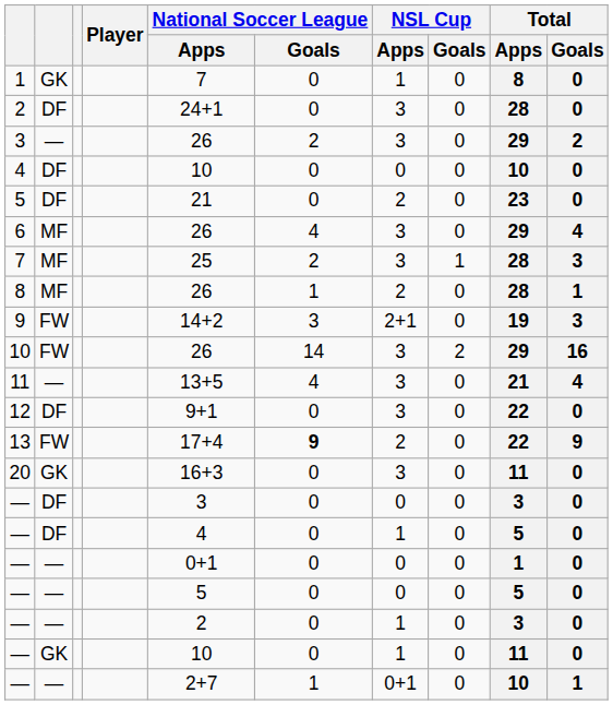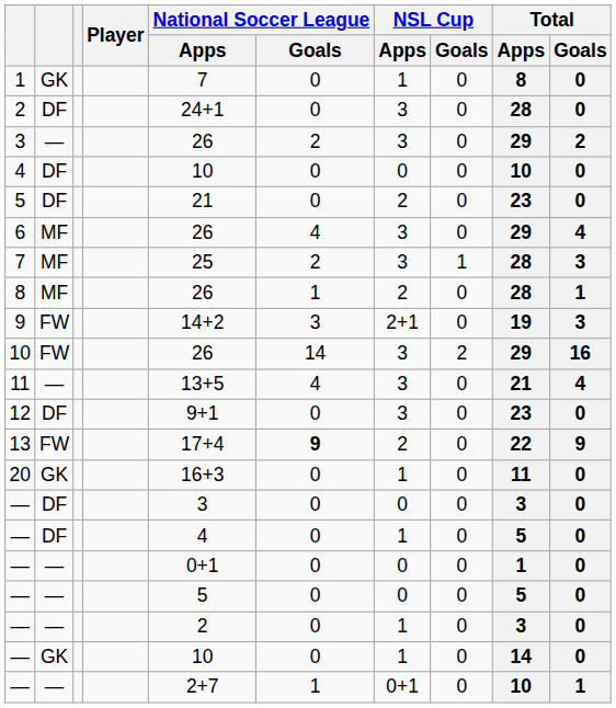 <table class="wikitable sortable" style="text-align:center">
 <tr>
 <th rowspan="2"></th>
 <th rowspan="2"></th>
 <th rowspan="2"></th>
 <th rowspan="2">Player</th>
 <th colspan="2"><a href='#'>National Soccer League</a></th>
 <th colspan="2"><a href='#'>NSL Cup</a></th>
 <th colspan="2">Total</th>
 </tr>
 <tr>
 <th>Apps</th>
 <th>Goals</th>
 <th>Apps</th>
 <th>Goals</th>
 <th>Apps</th>
 <th>Goals</th>
 </tr>
 <tr>
 <td>1</td>
 <td>GK</td>
 <td></td>
 <td align="left"><br></td>
 <td>7</td>
 <td>0<br></td>
 <td>1</td>
 <td>0<br></td>
 <th>8</th>
 <th>0</th>
 </tr>
 <tr>
 <td>2</td>
 <td>DF</td>
 <td></td>
 <td align="left"><br></td>
 <td>24+1</td>
 <td>0<br></td>
 <td>3</td>
 <td>0<br></td>
 <th>28</th>
 <th>0</th>
 </tr>
 <tr>
 <td>3</td>
 <td>—</td>
 <td></td>
 <td align="left"><br></td>
 <td>26</td>
 <td>2<br></td>
 <td>3</td>
 <td>0<br></td>
 <th>29</th>
 <th>2</th>
 </tr>
 <tr>
 <td>4</td>
 <td>DF</td>
 <td></td>
 <td align="left"><br></td>
 <td>10</td>
 <td>0<br></td>
 <td>0</td>
 <td>0<br></td>
 <th>10</th>
 <th>0</th>
 </tr>
 <tr>
 <td>5</td>
 <td>DF</td>
 <td></td>
 <td align="left"><br></td>
 <td>21</td>
 <td>0<br></td>
 <td>2</td>
 <td>0<br></td>
 <th>23</th>
 <th>0</th>
 </tr>
 <tr>
 <td>6</td>
 <td>MF</td>
 <td></td>
 <td align="left"><br></td>
 <td>26</td>
 <td>4<br></td>
 <td>3</td>
 <td>0<br></td>
 <th>29</th>
 <th>4</th>
 </tr>
 <tr>
 <td>7</td>
 <td>MF</td>
 <td></td>
 <td align="left"><br></td>
 <td>25</td>
 <td>2<br></td>
 <td>3</td>
 <td>1<br></td>
 <th>28</th>
 <th>3</th>
 </tr>
 <tr>
 <td>8</td>
 <td>MF</td>
 <td></td>
 <td align="left"><br></td>
 <td>26</td>
 <td>1<br></td>
 <td>2</td>
 <td>0<br></td>
 <th>28</th>
 <th>1</th>
 </tr>
 <tr>
 <td>9</td>
 <td>FW</td>
 <td></td>
 <td align="left"><br></td>
 <td>14+2</td>
 <td>3<br></td>
 <td>2+1</td>
 <td>0<br></td>
 <th>19</th>
 <th>3</th>
 </tr>
 <tr>
 <td>10</td>
 <td>FW</td>
 <td></td>
 <td align="left"><br></td>
 <td>26</td>
 <td>14<br></td>
 <td>3</td>
 <td>2<br></td>
 <th>29</th>
 <th>16</th>
 </tr>
 <tr>
 <td>11</td>
 <td>—</td>
 <td></td>
 <td align="left"><br></td>
 <td>13+5</td>
 <td>4<br></td>
 <td>3</td>
 <td>0<br></td>
 <th>21</th>
 <th>4</th>
 </tr>
 <tr>
 <td>12</td>
 <td>DF</td>
 <td></td>
 <td align="left"><br></td>
 <td>9+1</td>
 <td>0<br></td>
 <td>3</td>
 <td>0<br></td>
-<th>22</th>
+<th>23</th>
 <th>0</th>
 </tr>
 <tr>
 <td>13</td>
 <td>FW</td>
 <td></td>
 <td align="left"><br></td>
 <td>17+4</td>
 <td><strong>9<br></strong></td>
 <td>2</td>
 <td>0<br></td>
 <th>22</th>
 <th>9</th>
 </tr>
 <tr>
 <td>20</td>
 <td>GK</td>
 <td></td>
 <td align="left"><br></td>
 <td>16+3</td>
 <td>0<br></td>
-<td>3</td>
+<td>1</td>
 <td>0<br></td>
 <th>11</th>
 <th>0</th>
 </tr>
 <tr>
 <td>—</td>
 <td>DF</td>
 <td></td>
 <td align="left"><br></td>
 <td>3</td>
 <td>0<br></td>
 <td>0</td>
 <td>0<br></td>
 <th>3</th>
 <th>0</th>
 </tr>
 <tr>
 <td>—</td>
 <td>DF</td>
 <td></td>
 <td align="left"><br></td>
 <td>4</td>
 <td>0<br></td>
 <td>1</td>
 <td>0<br></td>
 <th>5</th>
 <th>0</th>
 </tr>
 <tr>
 <td>—</td>
 <td>—</td>
 <td></td>
 <td align="left"><br></td>
 <td>0+1</td>
 <td>0<br></td>
 <td>0</td>
 <td>0<br></td>
 <th>1</th>
 <th>0</th>
 </tr>
 <tr>
 <td>—</td>
 <td>—</td>
 <td></td>
 <td align="left"><br></td>
 <td>5</td>
 <td>0<br></td>
 <td>0</td>
 <td>0<br></td>
 <th>5</th>
 <th>0</th>
 </tr>
 <tr>
 <td>—</td>
 <td>—</td>
 <td></td>
 <td align="left"><br></td>
 <td>2</td>
 <td>0<br></td>
 <td>1</td>
 <td>0<br></td>
 <th>3</th>
 <th>0</th>
 </tr>
 <tr>
 <td>—</td>
 <td>GK</td>
 <td></td>
 <td align="left"><br></td>
 <td>10</td>
 <td>0<br></td>
 <td>1</td>
 <td>0<br></td>
-<th>11</th>
+<th>14</th>
 <th>0</th>
 </tr>
 <tr>
 <td>—</td>
 <td>—</td>
 <td></td>
 <td align="left"><br></td>
 <td>2+7</td>
 <td>1<br></td>
 <td>0+1</td>
 <td>0<br></td>
 <th>10</th>
 <th>1</th>
 </tr>
 </table>
